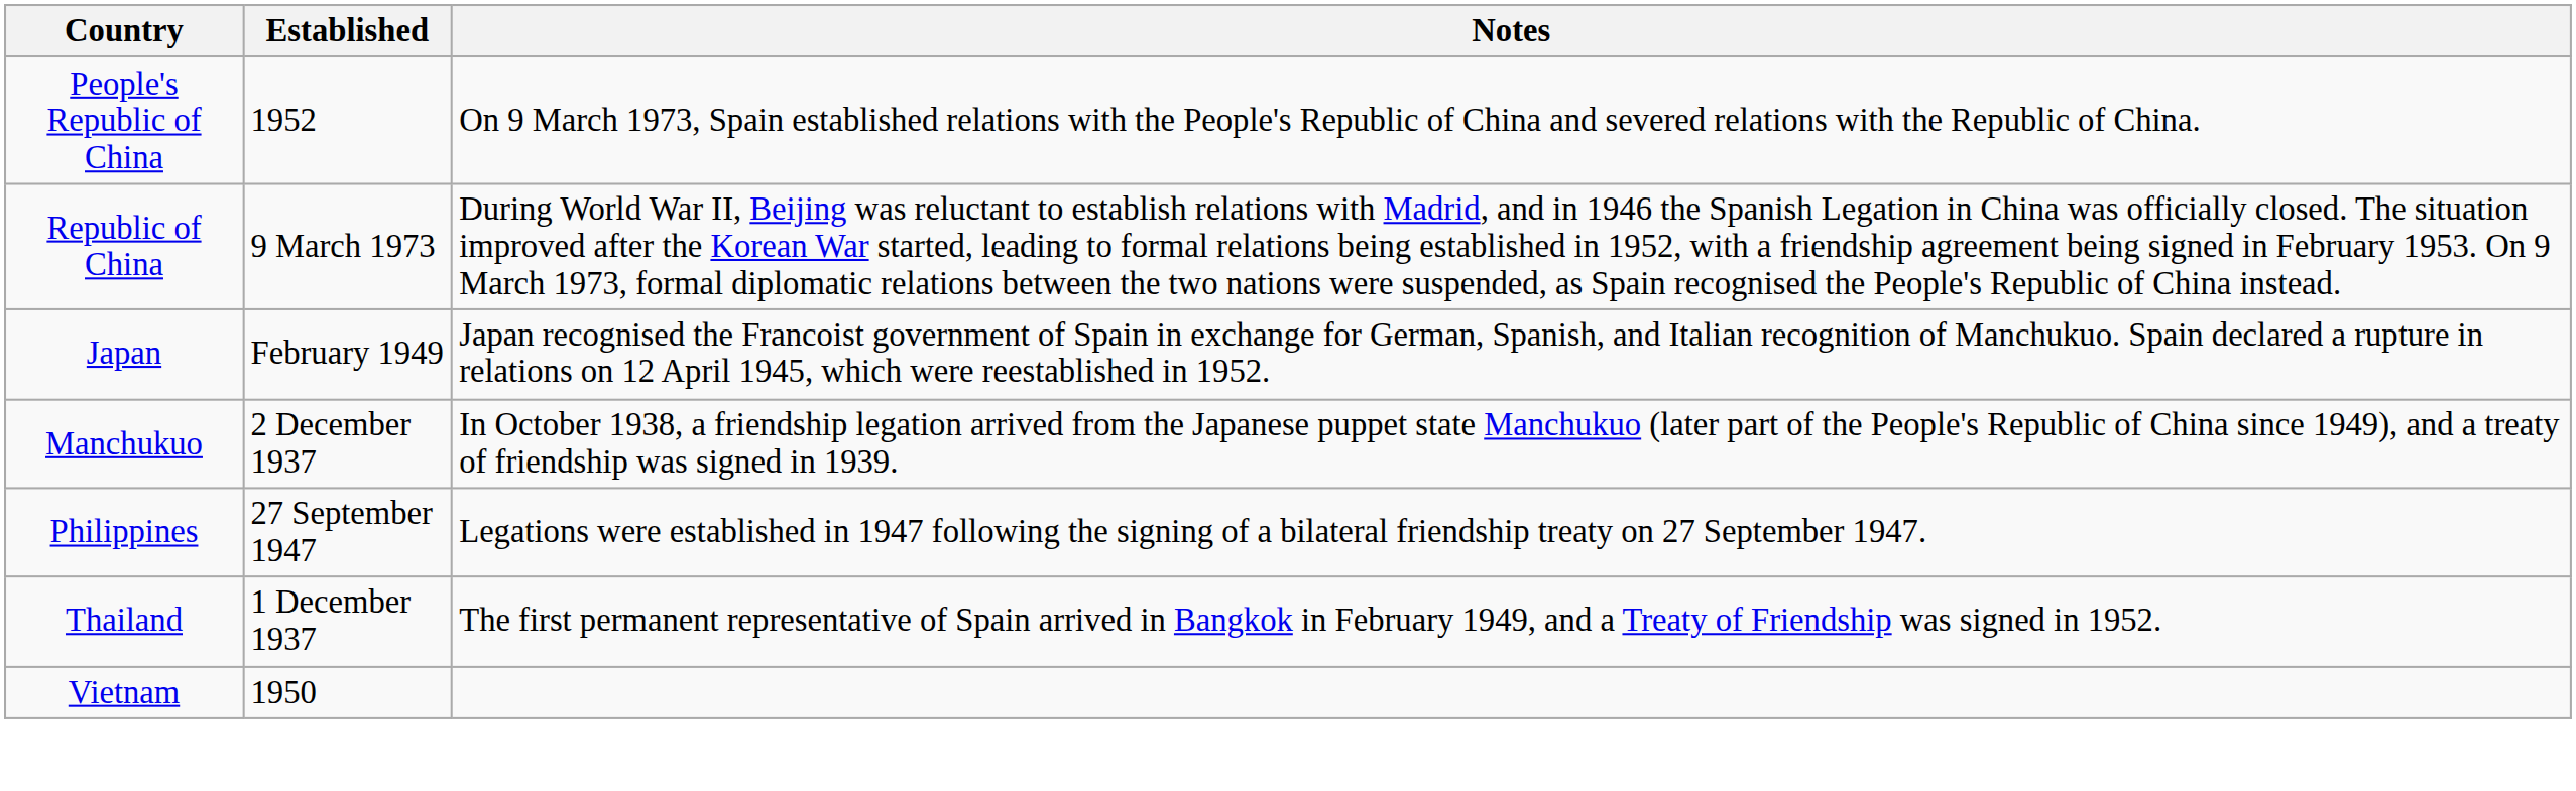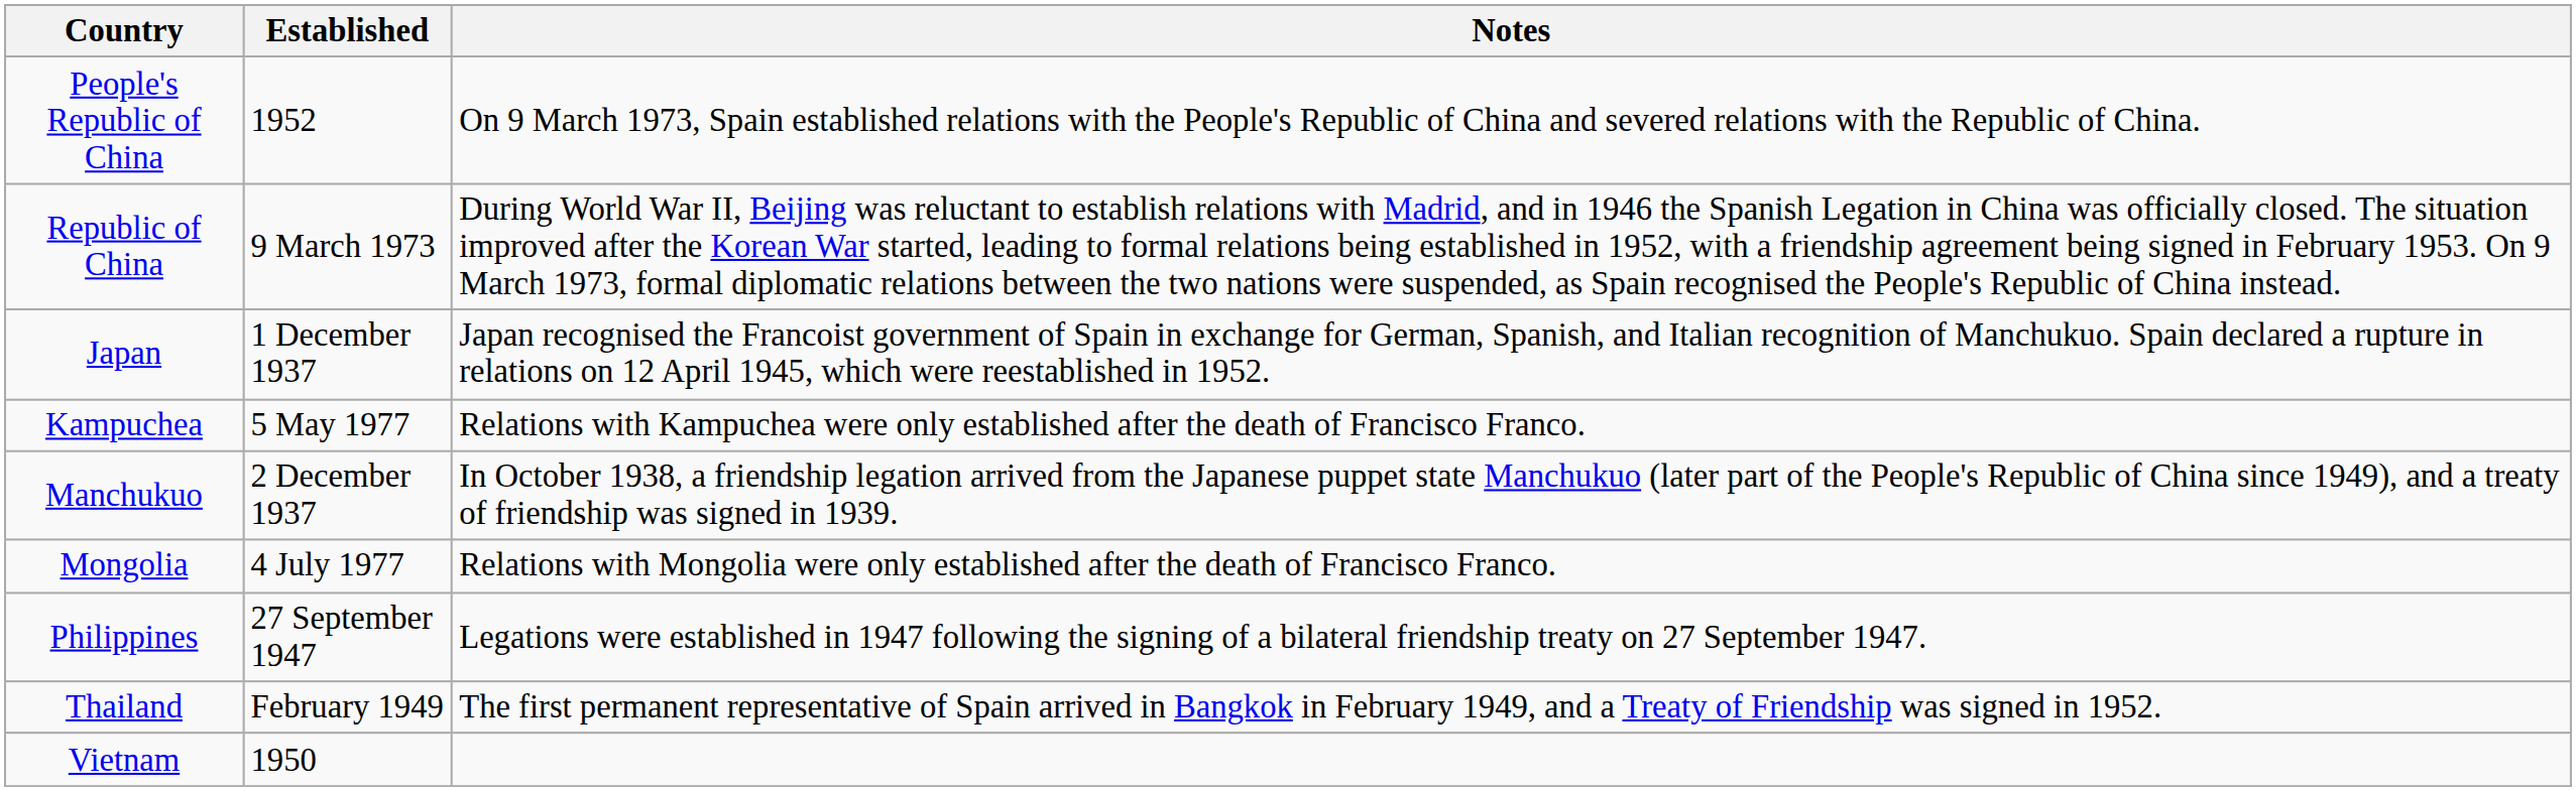 <table class="wikitable">
 <tr>
 <th>Country</th>
 <th>Established</th>
 <th>Notes</th>
 </tr>
 <tr>
 <td align=center><a href='#'>People's Republic of China</a></td>
 <td>1952</td>
 <td>On 9 March 1973, Spain established relations with the People's Republic of China and severed relations with the Republic of China.</td>
 </tr>
 <tr>
 <td align=center><a href='#'>Republic of China</a></td>
 <td>9 March 1973</td>
 <td>During World War II, <a href='#'>Beijing</a> was reluctant to establish relations with <a href='#'>Madrid</a>, and in 1946 the Spanish Legation in China was officially closed. The situation improved after the <a href='#'>Korean War</a> started, leading to formal relations being established in 1952, with a friendship agreement being signed in February 1953. On 9 March 1973, formal diplomatic relations between the two nations were suspended, as Spain recognised the People's Republic of China instead.</td>
 </tr>
 <tr>
 <td align=center><a href='#'>Japan</a></td>
-<td>February 1949</td>
+<td>1 December 1937</td>
 <td>Japan recognised the Francoist government of Spain in exchange for German, Spanish, and Italian recognition of Manchukuo. Spain declared a rupture in relations on 12 April 1945, which were reestablished in 1952.</td>
+</tr>
+<tr>
+<td align=center><a href='#'>Kampuchea</a></td>
+<td>5 May 1977</td>
+<td>Relations with Kampuchea were only established after the death of Francisco Franco.</td>
 </tr>
 <tr>
 <td align=center><a href='#'>Manchukuo</a></td>
 <td>2 December 1937</td>
 <td>In October 1938, a friendship legation arrived from the Japanese puppet state <a href='#'>Manchukuo</a> (later part of the People's Republic of China since 1949), and a treaty of friendship was signed in 1939.</td>
+</tr>
+<tr>
+<td align=center><a href='#'>Mongolia</a></td>
+<td>4 July 1977</td>
+<td>Relations with Mongolia were only established after the death of Francisco Franco.</td>
 </tr>
 <tr>
 <td align=center><a href='#'>Philippines</a></td>
 <td>27 September 1947</td>
 <td>Legations were established in 1947 following the signing of a bilateral friendship treaty on 27 September 1947.</td>
 </tr>
 <tr>
 <td align=center><a href='#'>Thailand</a></td>
-<td>1 December 1937</td>
+<td>February 1949</td>
 <td>The first permanent representative of Spain arrived in <a href='#'>Bangkok</a> in February 1949, and a <a href='#'>Treaty of Friendship</a> was signed in 1952.</td>
 </tr>
 <tr>
 <td align=center><a href='#'>Vietnam</a></td>
 <td>1950</td>
 <td></td>
 </tr>
 </table>
